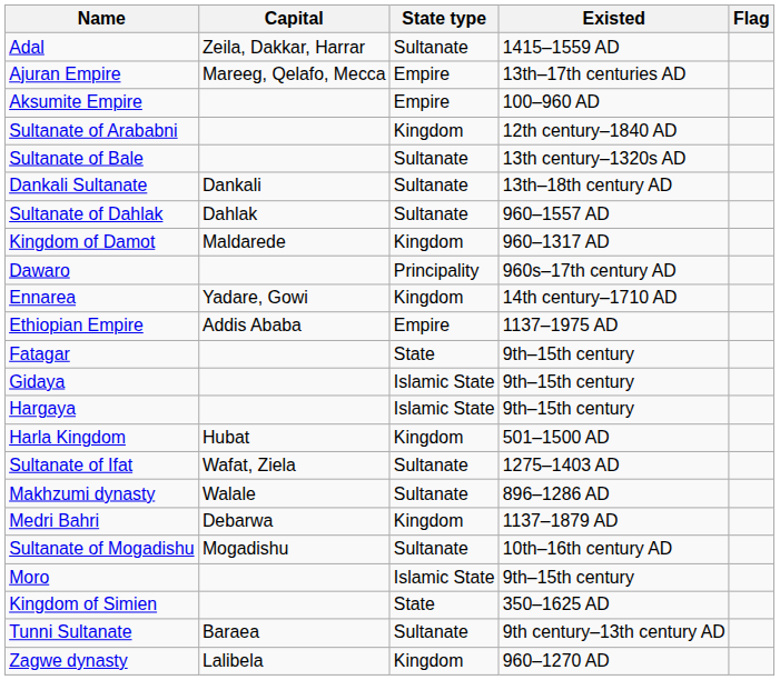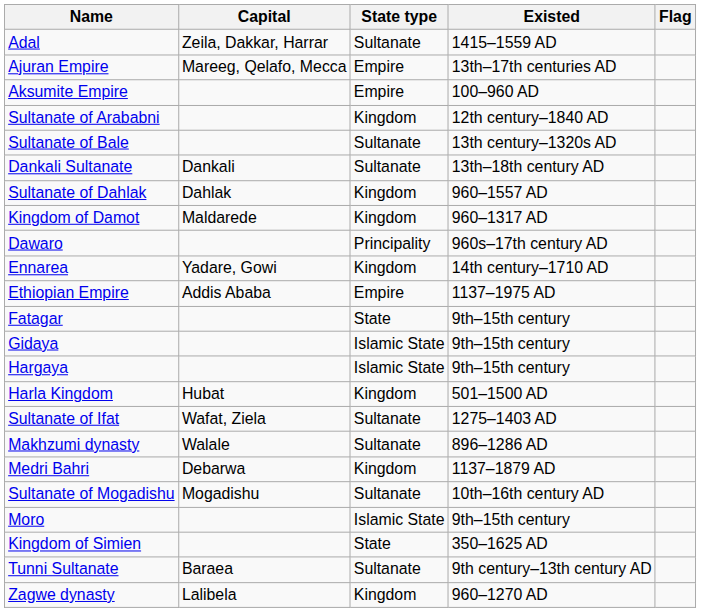 <table class="wikitable sortable">
 <tr>
 <th>Name</th>
 <th>Capital</th>
 <th>State type</th>
 <th>Existed</th>
 <th>Flag</th>
 </tr>
 <tr>
 <td><a href='#'>Adal</a></td>
 <td>Zeila, Dakkar, Harrar</td>
 <td>Sultanate</td>
 <td>1415–1559 AD</td>
 <td></td>
 </tr>
 <tr>
 <td><a href='#'>Ajuran Empire</a></td>
 <td>Mareeg, Qelafo, Mecca</td>
 <td>Empire</td>
 <td>13th–17th centuries AD</td>
 <td></td>
 </tr>
 <tr>
 <td><a href='#'>Aksumite Empire</a></td>
 <td></td>
 <td>Empire</td>
 <td>100–960 AD</td>
 <td></td>
 </tr>
 <tr>
 <td><a href='#'>Sultanate of Arababni</a></td>
 <td></td>
 <td>Kingdom</td>
 <td>12th century–1840 AD</td>
 <td></td>
 </tr>
 <tr>
 <td><a href='#'>Sultanate of Bale</a></td>
 <td></td>
 <td>Sultanate</td>
 <td>13th century–1320s AD</td>
 <td></td>
 </tr>
 <tr>
 <td><a href='#'>Dankali Sultanate</a></td>
 <td>Dankali</td>
 <td>Sultanate</td>
 <td>13th–18th century AD</td>
 <td></td>
 </tr>
 <tr>
 <td><a href='#'>Sultanate of Dahlak</a></td>
 <td>Dahlak</td>
-<td>Sultanate</td>
+<td>Kingdom</td>
 <td>960–1557 AD</td>
 <td></td>
 </tr>
 <tr>
 <td><a href='#'>Kingdom of Damot</a></td>
 <td>Maldarede</td>
 <td>Kingdom</td>
 <td>960–1317 AD</td>
 <td></td>
 </tr>
 <tr>
 <td><a href='#'>Dawaro</a></td>
 <td></td>
 <td>Principality</td>
 <td>960s–17th century AD</td>
 <td></td>
 </tr>
 <tr>
 <td><a href='#'>Ennarea</a></td>
 <td>Yadare, Gowi</td>
 <td>Kingdom</td>
 <td>14th century–1710 AD</td>
 <td></td>
 </tr>
 <tr>
 <td><a href='#'>Ethiopian Empire</a></td>
 <td>Addis Ababa</td>
 <td>Empire</td>
 <td>1137–1975 AD</td>
 <td></td>
 </tr>
 <tr>
 <td><a href='#'>Fatagar</a></td>
 <td></td>
 <td>State</td>
 <td>9th–15th century</td>
 <td></td>
 </tr>
 <tr>
 <td><a href='#'>Gidaya</a></td>
 <td></td>
 <td>Islamic State</td>
 <td>9th–15th century</td>
 <td></td>
 </tr>
 <tr>
 <td><a href='#'>Hargaya</a></td>
 <td></td>
 <td>Islamic State</td>
 <td>9th–15th century</td>
 <td></td>
 </tr>
 <tr>
 <td><a href='#'>Harla Kingdom</a></td>
 <td>Hubat</td>
 <td>Kingdom</td>
 <td>501–1500 AD</td>
 <td></td>
 </tr>
 <tr>
 <td><a href='#'>Sultanate of Ifat</a></td>
 <td>Wafat, Ziela</td>
 <td>Sultanate</td>
 <td>1275–1403 AD</td>
 <td></td>
 </tr>
 <tr>
 <td><a href='#'>Makhzumi dynasty</a></td>
 <td>Walale</td>
 <td>Sultanate</td>
 <td>896–1286 AD</td>
 <td></td>
 </tr>
 <tr>
 <td><a href='#'>Medri Bahri</a></td>
 <td>Debarwa</td>
 <td>Kingdom</td>
 <td>1137–1879 AD</td>
 <td></td>
 </tr>
 <tr>
 <td><a href='#'>Sultanate of Mogadishu</a></td>
 <td>Mogadishu</td>
 <td>Sultanate</td>
 <td>10th–16th century AD</td>
 <td></td>
 </tr>
 <tr>
 <td><a href='#'>Moro</a></td>
 <td></td>
 <td>Islamic State</td>
 <td>9th–15th century</td>
 <td></td>
 </tr>
 <tr>
 <td><a href='#'>Kingdom of Simien</a></td>
 <td></td>
 <td>State</td>
 <td>350–1625 AD</td>
 <td></td>
 </tr>
 <tr>
 <td><a href='#'>Tunni Sultanate</a></td>
 <td>Baraea</td>
 <td>Sultanate</td>
 <td>9th century–13th century AD</td>
 <td></td>
 </tr>
 <tr>
 <td><a href='#'>Zagwe dynasty</a></td>
 <td>Lalibela</td>
 <td>Kingdom</td>
 <td>960–1270 AD</td>
 <td></td>
 </tr>
 </table>
